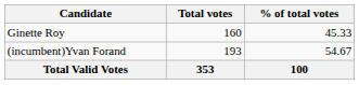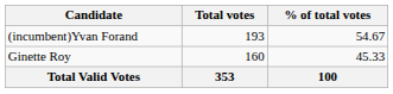 <table class="wikitable" width="475">
 <tr>
 <th align="left">Candidate</th>
 <th align="right">Total votes</th>
 <th align="right">% of total votes</th>
 </tr>
 <tr>
+<td align="left">(incumbent)Yvan Forand</td>
+<td align="right">193</td>
+<td align="right">54.67</td>
+</tr>
+<tr>
 <td align="left">Ginette Roy</td>
 <td align="right">160</td>
 <td align="right">45.33</td>
-</tr>
-<tr>
-<td align="left">(incumbent)Yvan Forand</td>
-<td align="right">193</td>
-<td align="right">54.67</td>
 </tr>
 <tr>
 <th align="left">Total Valid Votes</th>
 <th align="right">353</th>
 <th align="right">100</th>
 </tr>
 </table>
